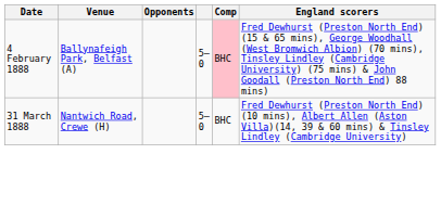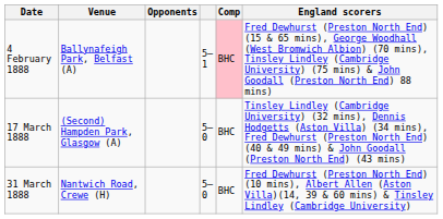 <table class="wikitable">
 <tr>
 <th>Date</th>
 <th>Venue</th>
 <th>Opponents</th>
 <th></th>
 <th>Comp</th>
 <th>England scorers</th>
 </tr>
 <tr>
 <td>4 February 1888</td>
 <td><a href='#'>Ballynafeigh Park</a>, <a href='#'>Belfast</a> (A)</td>
 <td></td>
-<td>5–0</td>
+<td>5–1</td>
 <td style="background: pink;">BHC</td>
 <td><a href='#'>Fred Dewhurst</a> (<a href='#'>Preston North End</a>) (15 & 65 mins), <a href='#'>George Woodhall</a> (<a href='#'>West Bromwich Albion</a>) (70 mins), <a href='#'>Tinsley Lindley</a> (<a href='#'>Cambridge University</a>) (75 mins) & <a href='#'>John Goodall</a> (<a href='#'>Preston North End</a>) 88 mins)</td>
+</tr>
+<tr>
+<td>17 March 1888</td>
+<td><a href='#'>(Second) Hampden Park</a>, <a href='#'>Glasgow</a> (A)</td>
+<td></td>
+<td>5–0</td>
+<td>BHC</td>
+<td><a href='#'>Tinsley Lindley</a> (<a href='#'>Cambridge University</a>) (32 mins), <a href='#'>Dennis Hodgetts</a> (<a href='#'>Aston Villa</a>) (34 mins), <a href='#'>Fred Dewhurst</a> (<a href='#'>Preston North End</a>) (40 & 49 mins) & <a href='#'>John Goodall</a> (<a href='#'>Preston North End</a>) (43 mins)</td>
 </tr>
 <tr>
 <td>31 March 1888</td>
 <td><a href='#'>Nantwich Road</a>, <a href='#'>Crewe</a> (H)</td>
 <td></td>
 <td>5–0</td>
 <td>BHC</td>
 <td><a href='#'>Fred Dewhurst</a> (<a href='#'>Preston North End</a>) (10 mins), <a href='#'>Albert Allen</a> (<a href='#'>Aston Villa</a>)(14, 39 & 60 mins) & <a href='#'>Tinsley Lindley</a> (<a href='#'>Cambridge University</a>)</td>
 </tr>
 </table>
